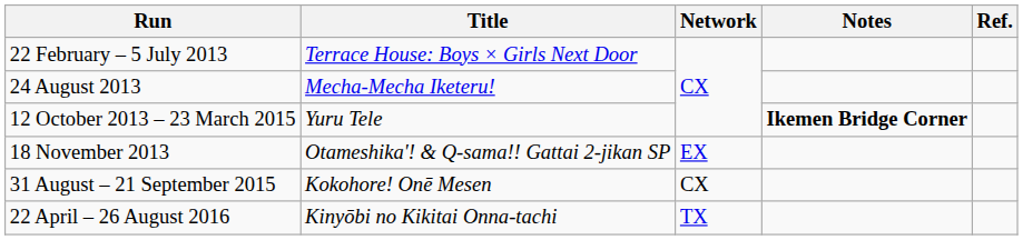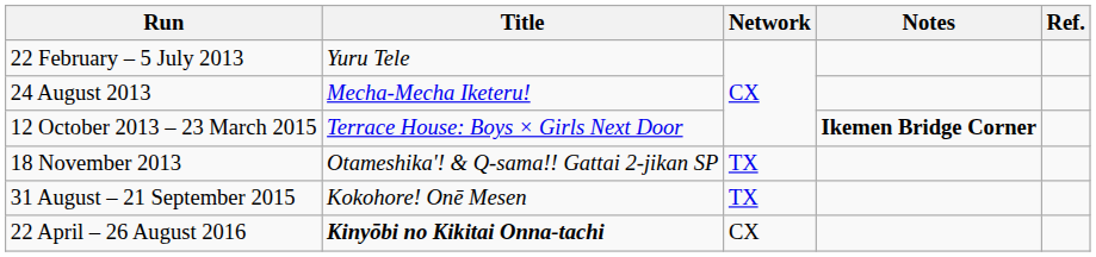 <table class="wikitable">
 <tr>
 <th>Run</th>
 <th>Title</th>
 <th>Network</th>
 <th>Notes</th>
 <th>Ref.</th>
 </tr>
 <tr>
 <td>22 February – 5 July 2013</td>
-<td><em><a href='#'>Terrace House: Boys × Girls Next Door</a></em></td>
+<td><em>Yuru Tele</em></td>
 <td rowspan="3"><a href='#'>CX</a></td>
 <td></td>
 <td></td>
 </tr>
 <tr>
 <td>24 August 2013</td>
 <td><em><a href='#'>Mecha-Mecha Iketeru!</a></em></td>
 <td></td>
 <td></td>
 </tr>
 <tr>
 <td>12 October 2013 – 23 March 2015</td>
-<td><em>Yuru Tele</em></td>
+<td><em><a href='#'>Terrace House: Boys × Girls Next Door</a></em></td>
 <td><strong>Ikemen Bridge Corner</strong></td>
 <td></td>
 </tr>
 <tr>
 <td>18 November 2013</td>
 <td><em>Otameshika'! & Q-sama!! Gattai 2-jikan SP</em></td>
-<td><a href='#'>EX</a></td>
+<td><a href='#'>TX</a></td>
 <td></td>
 <td></td>
 </tr>
 <tr>
 <td>31 August – 21 September 2015</td>
 <td><em>Kokohore! Onē Mesen</em></td>
-<td>CX</td>
+<td><a href='#'>TX</a></td>
 <td></td>
 <td></td>
 </tr>
 <tr>
 <td>22 April – 26 August 2016</td>
-<td><em>Kinyōbi no Kikitai Onna-tachi</em></td>
-<td><a href='#'>TX</a></td>
+<td><strong><em>Kinyōbi no Kikitai Onna-tachi</em></strong></td>
+<td>CX</td>
 <td></td>
 <td></td>
 </tr>
 </table>
